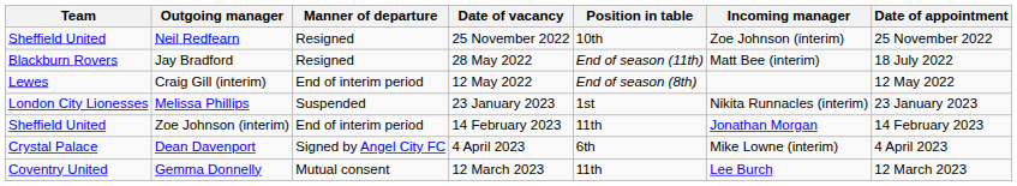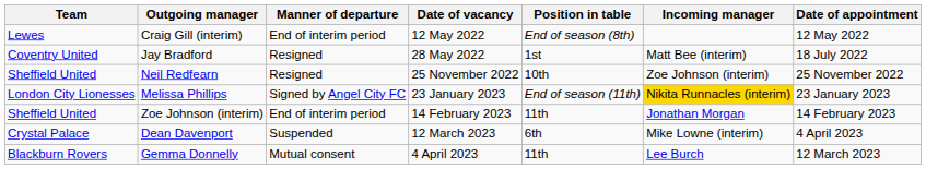 <table class="wikitable sortable">
 <tr>
 <th>Team</th>
 <th>Outgoing manager</th>
 <th>Manner of departure</th>
 <th>Date of vacancy</th>
 <th>Position in table</th>
 <th>Incoming manager</th>
 <th>Date of appointment</th>
 </tr>
 <tr>
+<td><a href='#'>Lewes</a></td>
+<td> Craig Gill (interim)</td>
+<td>End of interim period</td>
+<td>12 May 2022</td>
+<td><em>End of season (8th)</em></td>
+<td> </td>
+<td>12 May 2022</td>
+</tr>
+<tr>
+<td><a href='#'>Coventry United</a></td>
+<td> Jay Bradford</td>
+<td>Resigned</td>
+<td>28 May 2022</td>
+<td>1st</td>
+<td> Matt Bee (interim)</td>
+<td>18 July 2022</td>
+</tr>
+<tr>
 <td><a href='#'>Sheffield United</a></td>
 <td> <a href='#'>Neil Redfearn</a></td>
 <td>Resigned</td>
 <td>25 November 2022</td>
 <td>10th</td>
 <td> Zoe Johnson (interim)</td>
 <td>25 November 2022</td>
 </tr>
 <tr>
-<td><a href='#'>Blackburn Rovers</a></td>
-<td> Jay Bradford</td>
-<td>Resigned</td>
-<td>28 May 2022</td>
-<td><em>End of season (11th)</em></td>
-<td> Matt Bee (interim)</td>
-<td>18 July 2022</td>
-</tr>
-<tr>
-<td><a href='#'>Lewes</a></td>
-<td> Craig Gill (interim)</td>
-<td>End of interim period</td>
-<td>12 May 2022</td>
-<td><em>End of season (8th)</em></td>
-<td> </td>
-<td>12 May 2022</td>
-</tr>
-<tr>
 <td><a href='#'>London City Lionesses</a></td>
 <td> <a href='#'>Melissa Phillips</a></td>
-<td>Suspended</td>
+<td>Signed by <a href='#'>Angel City FC</a></td>
 <td>23 January 2023</td>
-<td>1st</td>
-<td> Nikita Runnacles (interim)</td>
+<td><em>End of season (11th)</em></td>
+<td style="background: gold;"> Nikita Runnacles (interim)</td>
 <td>23 January 2023</td>
 </tr>
 <tr>
 <td><a href='#'>Sheffield United</a></td>
 <td> Zoe Johnson (interim)</td>
 <td>End of interim period</td>
 <td>14 February 2023</td>
 <td>11th</td>
 <td> <a href='#'>Jonathan Morgan</a></td>
 <td>14 February 2023</td>
 </tr>
 <tr>
 <td><a href='#'>Crystal Palace</a></td>
 <td> <a href='#'>Dean Davenport</a></td>
-<td>Signed by <a href='#'>Angel City FC</a></td>
-<td>4 April 2023</td>
+<td>Suspended</td>
+<td>12 March 2023</td>
 <td>6th</td>
 <td> Mike Lowne (interim)</td>
 <td>4 April 2023</td>
 </tr>
 <tr>
-<td><a href='#'>Coventry United</a></td>
+<td><a href='#'>Blackburn Rovers</a></td>
 <td> <a href='#'>Gemma Donnelly</a></td>
 <td>Mutual consent</td>
-<td>12 March 2023</td>
+<td>4 April 2023</td>
 <td>11th</td>
 <td> <a href='#'>Lee Burch</a></td>
 <td>12 March 2023</td>
 </tr>
 </table>
